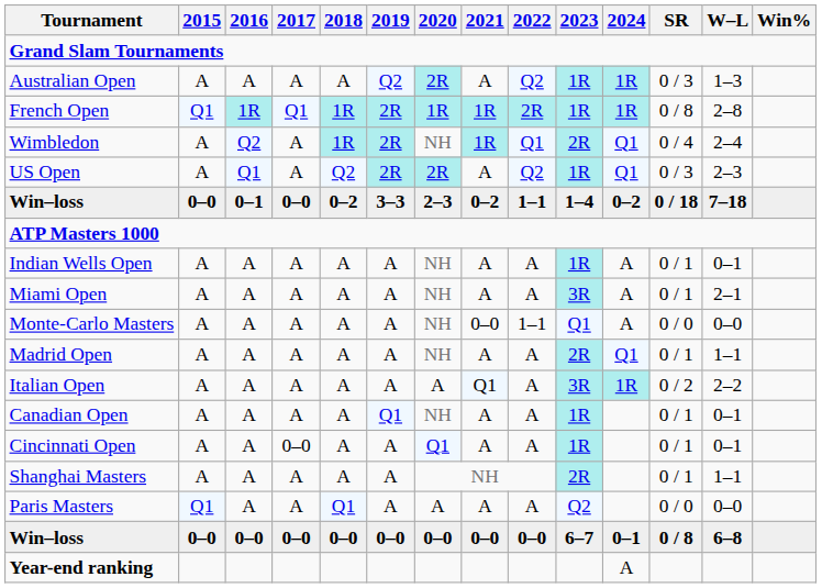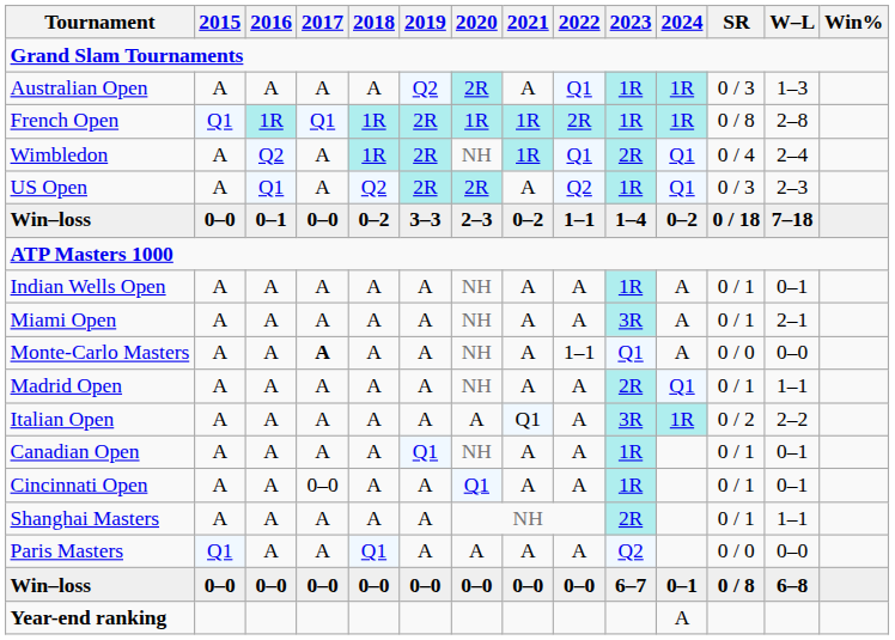 <table class="wikitable" style=text-align:center>
 <tr>
 <th>Tournament</th>
 <th><a href='#'>2015</a></th>
 <th><a href='#'>2016</a></th>
 <th><a href='#'>2017</a></th>
 <th><a href='#'>2018</a></th>
 <th><a href='#'>2019</a></th>
 <th><a href='#'>2020</a></th>
 <th><a href='#'>2021</a></th>
 <th><a href='#'>2022</a></th>
 <th><a href='#'>2023</a></th>
 <th><a href='#'>2024</a></th>
 <th>SR</th>
 <th>W–L</th>
 <th>Win%</th>
 </tr>
 <tr>
 <td colspan="14" align="left"><a href='#'><strong>Grand Slam Tournaments</strong></a></td>
 </tr>
 <tr>
 <td align=left><a href='#'>Australian Open</a></td>
 <td>A</td>
 <td>A</td>
 <td>A</td>
 <td>A</td>
 <td bgcolor=f0f8ff><a href='#'>Q2</a></td>
 <td bgcolor=afeeee><a href='#'>2R</a></td>
 <td>A</td>
-<td bgcolor=f0f8ff><a href='#'>Q2</a></td>
+<td bgcolor=f0f8ff><a href='#'>Q1</a></td>
 <td bgcolor=afeeee><a href='#'>1R</a></td>
 <td bgcolor=afeeee><a href='#'>1R</a></td>
 <td>0 / 3</td>
 <td>1–3</td>
 <td></td>
 </tr>
 <tr>
 <td align=left><a href='#'>French Open</a></td>
 <td bgcolor=f0f8ff><a href='#'>Q1</a></td>
 <td bgcolor=afeeee><a href='#'>1R</a></td>
 <td bgcolor=f0f8ff><a href='#'>Q1</a></td>
 <td bgcolor=afeeee><a href='#'>1R</a></td>
 <td bgcolor=afeeee><a href='#'>2R</a></td>
 <td bgcolor=afeeee><a href='#'>1R</a></td>
 <td bgcolor=afeeee><a href='#'>1R</a></td>
 <td bgcolor=afeeee><a href='#'>2R</a></td>
 <td bgcolor=afeeee><a href='#'>1R</a></td>
 <td bgcolor=afeeee><a href='#'>1R</a></td>
 <td>0 / 8</td>
 <td>2–8</td>
 <td></td>
 </tr>
 <tr>
 <td align=left><a href='#'>Wimbledon</a></td>
 <td>A</td>
 <td bgcolor=f0f8ff><a href='#'>Q2</a></td>
 <td>A</td>
 <td bgcolor=afeeee><a href='#'>1R</a></td>
 <td bgcolor=afeeee><a href='#'>2R</a></td>
 <td style=color:#767676>NH</td>
 <td bgcolor=afeeee><a href='#'>1R</a></td>
 <td bgcolor=f0f8ff><a href='#'>Q1</a></td>
 <td bgcolor=afeeee><a href='#'>2R</a></td>
 <td bgcolor=f0f8ff><a href='#'>Q1</a></td>
 <td>0 / 4</td>
 <td>2–4</td>
 <td></td>
 </tr>
 <tr>
 <td align=left><a href='#'>US Open</a></td>
 <td>A</td>
 <td bgcolor=f0f8ff><a href='#'>Q1</a></td>
 <td>A</td>
 <td bgcolor=f0f8ff><a href='#'>Q2</a></td>
 <td bgcolor=afeeee><a href='#'>2R</a></td>
 <td bgcolor=afeeee><a href='#'>2R</a></td>
 <td>A</td>
 <td bgcolor=f0f8ff><a href='#'>Q2</a></td>
 <td bgcolor=afeeee><a href='#'>1R</a></td>
 <td bgcolor=f0f8ff><a href='#'>Q1</a></td>
 <td>0 / 3</td>
 <td>2–3</td>
 <td></td>
 </tr>
 <tr style=background:#efefef;font-weight:bold>
 <td align=left>Win–loss</td>
 <td>0–0</td>
 <td>0–1</td>
 <td>0–0</td>
 <td>0–2</td>
 <td>3–3</td>
 <td>2–3</td>
 <td>0–2</td>
 <td>1–1</td>
 <td>1–4</td>
 <td>0–2</td>
 <td>0 / 18</td>
 <td>7–18</td>
 <td></td>
 </tr>
 <tr>
 <td colspan="14" align="left"><strong><a href='#'>ATP Masters 1000</a></strong></td>
 </tr>
 <tr>
 <td align=left><a href='#'>Indian Wells Open</a></td>
 <td>A</td>
 <td>A</td>
 <td>A</td>
 <td>A</td>
 <td>A</td>
 <td style=color:#767676>NH</td>
 <td>A</td>
 <td>A</td>
 <td bgcolor=afeeee><a href='#'>1R</a></td>
 <td>A</td>
 <td>0 / 1</td>
 <td>0–1</td>
 <td></td>
 </tr>
 <tr>
 <td align=left><a href='#'>Miami Open</a></td>
 <td>A</td>
 <td>A</td>
 <td>A</td>
 <td>A</td>
 <td>A</td>
 <td style=color:#767676>NH</td>
 <td>A</td>
 <td>A</td>
 <td bgcolor=afeeee><a href='#'>3R</a></td>
 <td>A</td>
 <td>0 / 1</td>
 <td>2–1</td>
 <td></td>
 </tr>
 <tr>
 <td align=left><a href='#'>Monte-Carlo Masters</a></td>
 <td>A</td>
 <td>A</td>
-<td>A</td>
+<td><strong>A</strong></td>
 <td>A</td>
 <td>A</td>
 <td style=color:#767676>NH</td>
-<td>0–0</td>
+<td>A</td>
 <td>1–1</td>
 <td bgcolor=f0f8ff><a href='#'>Q1</a></td>
 <td>A</td>
 <td>0 / 0</td>
 <td>0–0</td>
 <td></td>
 </tr>
 <tr>
 <td align=left><a href='#'>Madrid Open</a></td>
 <td>A</td>
 <td>A</td>
 <td>A</td>
 <td>A</td>
 <td>A</td>
 <td style=color:#767676>NH</td>
 <td>A</td>
 <td>A</td>
 <td bgcolor=afeeee><a href='#'>2R</a></td>
 <td bgcolor=f0f8ff><a href='#'>Q1</a></td>
 <td>0 / 1</td>
 <td>1–1</td>
 <td></td>
 </tr>
 <tr>
 <td align=left><a href='#'>Italian Open</a></td>
 <td>A</td>
 <td>A</td>
 <td>A</td>
 <td>A</td>
 <td>A</td>
 <td>A</td>
 <td bgcolor=f0f8ff>Q1</td>
 <td>A</td>
 <td bgcolor=afeeee><a href='#'>3R</a></td>
 <td bgcolor=afeeee><a href='#'>1R</a></td>
 <td>0 / 2</td>
 <td>2–2</td>
 <td></td>
 </tr>
 <tr>
 <td align=left><a href='#'>Canadian Open</a></td>
 <td>A</td>
 <td>A</td>
 <td>A</td>
 <td>A</td>
 <td bgcolor=f0f8ff><a href='#'>Q1</a></td>
 <td style=color:#767676>NH</td>
 <td>A</td>
 <td>A</td>
 <td bgcolor=afeeee><a href='#'>1R</a></td>
 <td></td>
 <td>0 / 1</td>
 <td>0–1</td>
 <td></td>
 </tr>
 <tr>
 <td align=left><a href='#'>Cincinnati Open</a></td>
 <td>A</td>
 <td>A</td>
 <td>0–0</td>
 <td>A</td>
 <td>A</td>
 <td bgcolor=f0f8ff><a href='#'>Q1</a></td>
 <td>A</td>
 <td>A</td>
 <td bgcolor=afeeee><a href='#'>1R</a></td>
 <td></td>
 <td>0 / 1</td>
 <td>0–1</td>
 <td></td>
 </tr>
 <tr>
 <td align=left><a href='#'>Shanghai Masters</a></td>
 <td>A</td>
 <td>A</td>
 <td>A</td>
 <td>A</td>
 <td>A</td>
 <td colspan="3" style=color:#767676>NH</td>
 <td bgcolor=afeeee><a href='#'>2R</a></td>
 <td></td>
 <td>0 / 1</td>
 <td>1–1</td>
 <td></td>
 </tr>
 <tr>
 <td align=left><a href='#'>Paris Masters</a></td>
 <td bgcolor=f0f8ff><a href='#'>Q1</a></td>
 <td>A</td>
 <td>A</td>
 <td bgcolor=f0f8ff><a href='#'>Q1</a></td>
 <td>A</td>
 <td>A</td>
 <td>A</td>
 <td>A</td>
 <td bgcolor=f0f8ff><a href='#'>Q2</a></td>
 <td></td>
 <td>0 / 0</td>
 <td>0–0</td>
 <td></td>
 </tr>
 <tr style=background:#efefef;font-weight:bold>
 <td align=left>Win–loss</td>
 <td>0–0</td>
 <td>0–0</td>
 <td>0–0</td>
 <td>0–0</td>
 <td>0–0</td>
 <td>0–0</td>
 <td>0–0</td>
 <td>0–0</td>
 <td>6–7</td>
 <td>0–1</td>
 <td>0 / 8</td>
 <td>6–8</td>
 <td></td>
 </tr>
 <tr>
 <td align=left><strong>Year-end ranking</strong></td>
 <td></td>
 <td></td>
 <td></td>
 <td></td>
 <td></td>
 <td></td>
 <td></td>
 <td></td>
 <td></td>
 <td>A</td>
 <td></td>
 <td></td>
 <td></td>
 </tr>
 </table>
